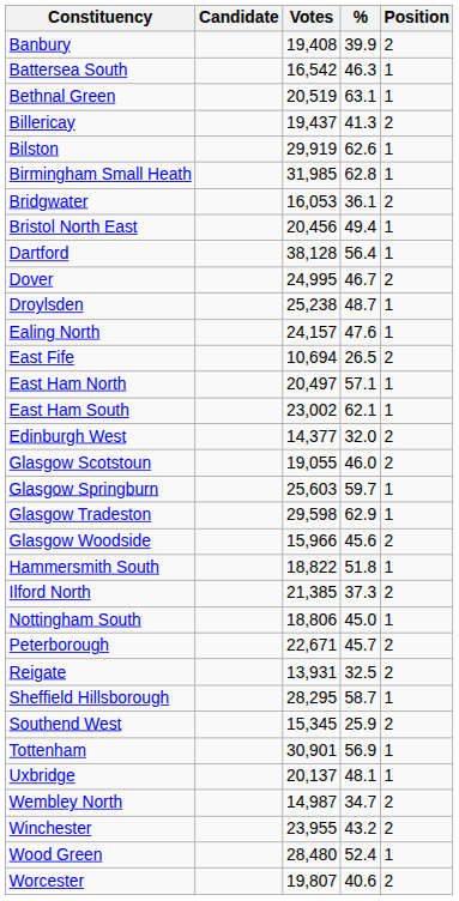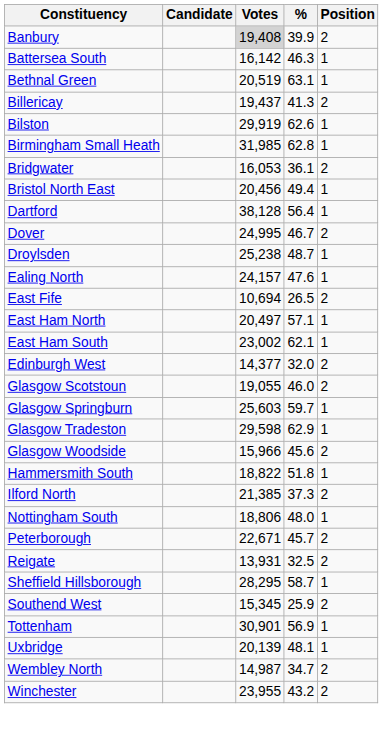 <table class="wikitable sortable">
 <tr>
 <th>Constituency</th>
 <th>Candidate</th>
 <th>Votes</th>
 <th>%</th>
 <th>Position</th>
 </tr>
 <tr>
 <td><a href='#'>Banbury</a></td>
 <td></td>
-<td>19,408</td>
+<td style="background: lightgrey;">19,408</td>
 <td>39.9</td>
 <td>2</td>
 </tr>
 <tr>
 <td><a href='#'>Battersea South</a></td>
 <td></td>
-<td>16,542</td>
+<td>16,142</td>
 <td>46.3</td>
 <td>1</td>
 </tr>
 <tr>
 <td><a href='#'>Bethnal Green</a></td>
 <td></td>
 <td>20,519</td>
 <td>63.1</td>
 <td>1</td>
 </tr>
 <tr>
 <td><a href='#'>Billericay</a></td>
 <td></td>
 <td>19,437</td>
 <td>41.3</td>
 <td>2</td>
 </tr>
 <tr>
 <td><a href='#'>Bilston</a></td>
 <td></td>
 <td>29,919</td>
 <td>62.6</td>
 <td>1</td>
 </tr>
 <tr>
 <td><a href='#'>Birmingham Small Heath</a></td>
 <td></td>
 <td>31,985</td>
 <td>62.8</td>
 <td>1</td>
 </tr>
 <tr>
 <td><a href='#'>Bridgwater</a></td>
 <td></td>
 <td>16,053</td>
 <td>36.1</td>
 <td>2</td>
 </tr>
 <tr>
 <td><a href='#'>Bristol North East</a></td>
 <td></td>
 <td>20,456</td>
 <td>49.4</td>
 <td>1</td>
 </tr>
 <tr>
 <td><a href='#'>Dartford</a></td>
 <td></td>
 <td>38,128</td>
 <td>56.4</td>
 <td>1</td>
 </tr>
 <tr>
 <td><a href='#'>Dover</a></td>
 <td></td>
 <td>24,995</td>
 <td>46.7</td>
 <td>2</td>
 </tr>
 <tr>
 <td><a href='#'>Droylsden</a></td>
 <td></td>
 <td>25,238</td>
 <td>48.7</td>
 <td>1</td>
 </tr>
 <tr>
 <td><a href='#'>Ealing North</a></td>
 <td></td>
 <td>24,157</td>
 <td>47.6</td>
 <td>1</td>
 </tr>
 <tr>
 <td><a href='#'>East Fife</a></td>
 <td></td>
 <td>10,694</td>
 <td>26.5</td>
 <td>2</td>
 </tr>
 <tr>
 <td><a href='#'>East Ham North</a></td>
 <td></td>
 <td>20,497</td>
 <td>57.1</td>
 <td>1</td>
 </tr>
 <tr>
 <td><a href='#'>East Ham South</a></td>
 <td></td>
 <td>23,002</td>
 <td>62.1</td>
 <td>1</td>
 </tr>
 <tr>
 <td><a href='#'>Edinburgh West</a></td>
 <td></td>
 <td>14,377</td>
 <td>32.0</td>
 <td>2</td>
 </tr>
 <tr>
 <td><a href='#'>Glasgow Scotstoun</a></td>
 <td></td>
 <td>19,055</td>
 <td>46.0</td>
 <td>2</td>
 </tr>
 <tr>
 <td><a href='#'>Glasgow Springburn</a></td>
 <td></td>
 <td>25,603</td>
 <td>59.7</td>
 <td>1</td>
 </tr>
 <tr>
 <td><a href='#'>Glasgow Tradeston</a></td>
 <td></td>
 <td>29,598</td>
 <td>62.9</td>
 <td>1</td>
 </tr>
 <tr>
 <td><a href='#'>Glasgow Woodside</a></td>
 <td></td>
 <td>15,966</td>
 <td>45.6</td>
 <td>2</td>
 </tr>
 <tr>
 <td><a href='#'>Hammersmith South</a></td>
 <td></td>
 <td>18,822</td>
 <td>51.8</td>
 <td>1</td>
 </tr>
 <tr>
 <td><a href='#'>Ilford North</a></td>
 <td></td>
 <td>21,385</td>
 <td>37.3</td>
 <td>2</td>
 </tr>
 <tr>
 <td><a href='#'>Nottingham South</a></td>
 <td></td>
 <td>18,806</td>
-<td>45.0</td>
+<td>48.0</td>
 <td>1</td>
 </tr>
 <tr>
 <td><a href='#'>Peterborough</a></td>
 <td></td>
 <td>22,671</td>
 <td>45.7</td>
 <td>2</td>
 </tr>
 <tr>
 <td><a href='#'>Reigate</a></td>
 <td></td>
 <td>13,931</td>
 <td>32.5</td>
 <td>2</td>
 </tr>
 <tr>
 <td><a href='#'>Sheffield Hillsborough</a></td>
 <td></td>
 <td>28,295</td>
 <td>58.7</td>
 <td>1</td>
 </tr>
 <tr>
 <td><a href='#'>Southend West</a></td>
 <td></td>
 <td>15,345</td>
 <td>25.9</td>
 <td>2</td>
 </tr>
 <tr>
 <td><a href='#'>Tottenham</a></td>
 <td></td>
 <td>30,901</td>
 <td>56.9</td>
 <td>1</td>
 </tr>
 <tr>
 <td><a href='#'>Uxbridge</a></td>
 <td></td>
-<td>20,137</td>
+<td>20,139</td>
 <td>48.1</td>
 <td>1</td>
 </tr>
 <tr>
 <td><a href='#'>Wembley North</a></td>
 <td></td>
 <td>14,987</td>
 <td>34.7</td>
 <td>2</td>
 </tr>
 <tr>
 <td><a href='#'>Winchester</a></td>
 <td></td>
 <td>23,955</td>
 <td>43.2</td>
 <td>2</td>
 </tr>
-<tr>
-<td><a href='#'>Wood Green</a></td>
-<td></td>
-<td>28,480</td>
-<td>52.4</td>
-<td>1</td>
-</tr>
-<tr>
-<td><a href='#'>Worcester</a></td>
-<td></td>
-<td>19,807</td>
-<td>40.6</td>
-<td>2</td>
-</tr>
 </table>
